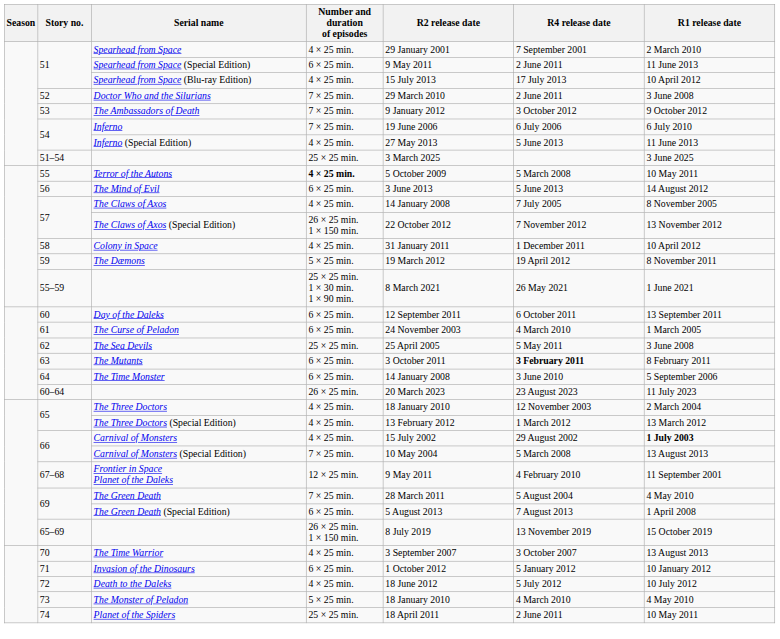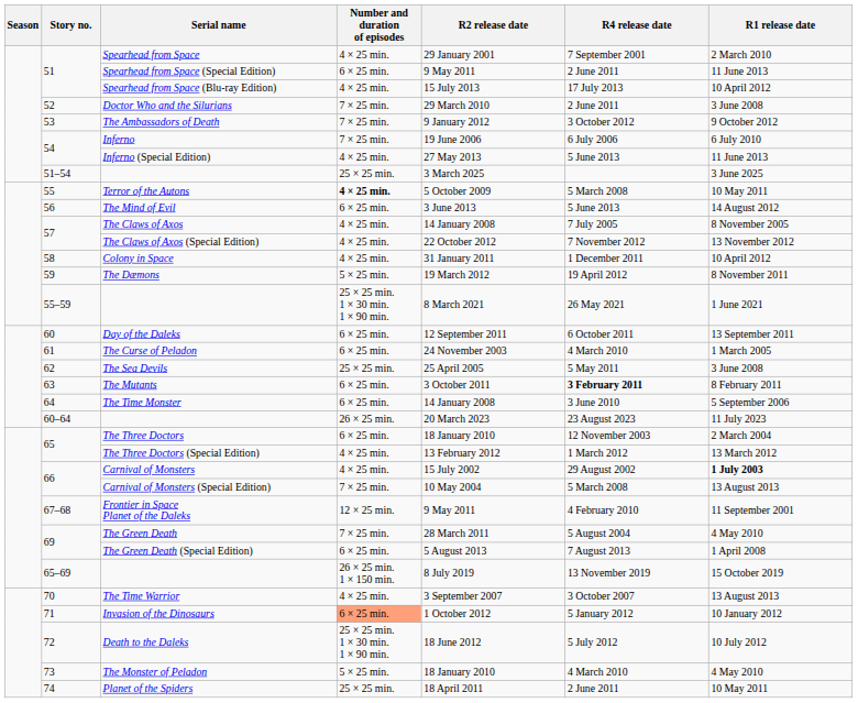 <table class="wikitable sortable" style="width:100%;">
 <tr>
 <th style="width:4%;">Season</th>
 <th style="width:7%;">Story no.</th>
 <th style="width:28%;">Serial name</th>
 <th style="width:10%;">Number and duration<br>of episodes</th>
 <th style="width:17%;">R2 release date</th>
 <th style="width:17%;">R4 release date</th>
 <th style="width:17%;">R1 release date</th>
 </tr>
 <tr>
 <td rowspan="8"></td>
 <td rowspan="3">51</td>
 <td><em><a href='#'>Spearhead from Space</a></em></td>
 <td data-sort-value="100">4 × 25 min.</td>
 <td data-sort-value="2001-01-29">29 January 2001</td>
 <td data-sort-value="2001-09-07">7 September 2001</td>
 <td data-sort-value="2010-03-02">2 March 2010</td>
 </tr>
 <tr>
 <td><em><a href='#'>Spearhead from Space</a></em> (Special Edition)</td>
 <td data-sort-value="150">6 × 25 min.</td>
 <td data-sort-value="2011-05-09">9 May 2011</td>
 <td data-sort-value="2011-06-02">2 June 2011</td>
 <td data-sort-value="2013-06-11">11 June 2013</td>
 </tr>
 <tr>
 <td><em><a href='#'>Spearhead from Space</a></em> (Blu-ray Edition)</td>
 <td data-sort-value="100">4 × 25 min.</td>
 <td data-sort-value="2013-07-15">15 July 2013</td>
 <td data-sort-value="2013-07-17">17 July 2013</td>
 <td data-sort-value="2012-04-10">10 April 2012</td>
 </tr>
 <tr>
 <td>52</td>
 <td><em><a href='#'>Doctor Who and the Silurians</a></em></td>
 <td data-sort-value="175">7 × 25 min.</td>
 <td data-sort-value="2010-03-29">29 March 2010</td>
 <td data-sort-value="2011-06-02">2 June 2011</td>
 <td data-sort-value="2008-06-03">3 June 2008</td>
 </tr>
 <tr>
 <td>53</td>
 <td><em><a href='#'>The Ambassadors of Death</a></em></td>
 <td data-sort-value="175">7 × 25 min.</td>
 <td data-sort-value="2012-01-09">9 January 2012</td>
 <td data-sort-value="2012-10-03">3 October 2012</td>
 <td data-sort-value="2012-10-09">9 October 2012</td>
 </tr>
 <tr>
 <td rowspan="2">54</td>
 <td><em><a href='#'>Inferno</a></em></td>
 <td data-sort-value="175">7 × 25 min.</td>
 <td data-sort-value="2006-06-19">19 June 2006</td>
 <td data-sort-value="2006-07-06">6 July 2006</td>
 <td data-sort-value="2010-07-06">6 July 2010</td>
 </tr>
 <tr>
 <td><em><a href='#'>Inferno</a></em> (Special Edition)</td>
 <td data-sort-value="100">4 × 25 min.</td>
 <td data-sort-value="2013-05-27">27 May 2013</td>
 <td data-sort-value="2013-06-05">5 June 2013</td>
 <td data-sort-value="2013-06-11">11 June 2013</td>
 </tr>
 <tr>
 <td>51–54</td>
 <td></td>
 <td data-sort-value="625">25 × 25 min.</td>
 <td data-sort-value="2025-03-03">3 March 2025  </td>
 <td></td>
 <td data-sort-value="2025-06-03">3 June 2025</td>
 </tr>
 <tr>
 <td rowspan="7"></td>
 <td>55</td>
 <td><em><a href='#'>Terror of the Autons</a></em></td>
 <td data-sort-value="100"><strong>4 × 25 min.</strong></td>
 <td data-sort-value="2009-10-05">5 October 2009</td>
 <td data-sort-value="2008-03-05">5 March 2008</td>
 <td data-sort-value="2011-05-10">10 May 2011</td>
 </tr>
 <tr>
 <td>56</td>
 <td><em><a href='#'>The Mind of Evil</a></em></td>
 <td data-sort-value="150">6 × 25 min.</td>
 <td data-sort-value="2013-06-03">3 June 2013</td>
 <td data-sort-value="2013-06-05">5 June 2013</td>
 <td data-sort-value="2012-08-14">14 August 2012</td>
 </tr>
 <tr>
 <td rowspan="2">57</td>
 <td><em><a href='#'>The Claws of Axos</a></em></td>
 <td data-sort-value="100">4 × 25 min.</td>
 <td data-sort-value="2008-01-14">14 January 2008</td>
 <td data-sort-value="2005-07-07">7 July 2005</td>
 <td data-sort-value="2005-11-08">8 November 2005</td>
 </tr>
 <tr>
 <td><em><a href='#'>The Claws of Axos</a></em> (Special Edition)</td>
-<td data-sort-value="800">26 × 25 min.<br>1 × 150 min.</td>
+<td data-sort-value="100">4 × 25 min.</td>
 <td data-sort-value="2012-10-22">22 October 2012</td>
 <td data-sort-value="2012-11-07">7 November 2012</td>
 <td data-sort-value="2012-11-13">13 November 2012</td>
 </tr>
 <tr>
 <td>58</td>
 <td><em><a href='#'>Colony in Space</a></em></td>
 <td data-sort-value="100">4 × 25 min.</td>
 <td data-sort-value="2011-01-31">31 January 2011</td>
 <td data-sort-value="2011-12-01">1 December 2011</td>
 <td data-sort-value="2012-04-10">10 April 2012</td>
 </tr>
 <tr>
 <td>59</td>
 <td><em><a href='#'>The Dæmons</a></em></td>
 <td data-sort-value="125">5 × 25 min.</td>
 <td data-sort-value="2012-03-19">19 March 2012</td>
 <td data-sort-value="2012-04-19">19 April 2012</td>
 <td data-sort-value="2011-11-08">8 November 2011</td>
 </tr>
 <tr>
 <td>55–59</td>
 <td></td>
 <td data-sort-value="745">25 × 25 min.<br>1 × 30 min.<br>1 × 90 min.</td>
 <td data-sort-value="2021-03-08">8 March 2021  </td>
 <td data-sort-value="2021-05-26">26 May 2021  </td>
 <td data-sort-value="2021-06-01">1 June 2021  </td>
 </tr>
 <tr>
 <td rowspan="6"><br></td>
 <td>60</td>
 <td><em><a href='#'>Day of the Daleks</a></em></td>
 <td data-sort-value="150">6 × 25 min.</td>
 <td data-sort-value="2011-09-12">12 September 2011</td>
 <td data-sort-value="2011-10-06">6 October 2011</td>
 <td data-sort-value="2011-09-13">13 September 2011</td>
 </tr>
 <tr>
 <td>61</td>
 <td><em><a href='#'>The Curse of Peladon</a></em></td>
 <td data-sort-value="150">6 × 25 min.</td>
 <td data-sort-value="2003-11-24">24 November 2003</td>
 <td data-sort-value="2010-03-04">4 March 2010</td>
 <td data-sort-value="2005-03-01">1 March 2005</td>
 </tr>
 <tr>
 <td>62</td>
 <td><em><a href='#'>The Sea Devils</a></em></td>
 <td data-sort-value="625">25 × 25 min.</td>
 <td data-sort-value="2005-04-25">25 April 2005</td>
 <td data-sort-value="2011-05-05">5 May 2011</td>
 <td data-sort-value="2008-06-03">3 June 2008</td>
 </tr>
 <tr>
 <td>63</td>
 <td><em><a href='#'>The Mutants</a></em></td>
 <td data-sort-value="150">6 × 25 min.</td>
 <td data-sort-value="2011-10-03">3 October 2011</td>
 <td data-sort-value="2011-02-03"><strong>3 February 2011</strong></td>
 <td data-sort-value="2011-02-08">8 February 2011</td>
 </tr>
 <tr>
 <td>64</td>
 <td><em><a href='#'>The Time Monster</a></em></td>
 <td data-sort-value="150">6 × 25 min.</td>
 <td data-sort-value="2008-01-14">14 January 2008</td>
 <td data-sort-value="2010-06-03">3 June 2010</td>
 <td data-sort-value="2006-09-05">5 September 2006</td>
 </tr>
 <tr>
 <td>60–64</td>
 <td></td>
 <td data-sort-value="650">26 × 25 min.</td>
 <td data-sort-value="2023-03-20">20 March 2023  </td>
 <td data-sort-value="2023-08-23">23 August 2023  </td>
 <td data-sort-value="2023-07-11">11 July 2023  </td>
 </tr>
 <tr>
 <td rowspan="8"></td>
 <td rowspan="2">65</td>
 <td><em><a href='#'>The Three Doctors</a></em></td>
-<td data-sort-value="100">4 × 25 min.</td>
+<td data-sort-value="150">6 × 25 min.</td>
 <td data-sort-value="2010-01-18">18 January 2010</td>
 <td data-sort-value="2003-11-12">12 November 2003</td>
 <td data-sort-value="2004-03-02">2 March 2004</td>
 </tr>
 <tr>
 <td><em><a href='#'>The Three Doctors</a></em> (Special Edition)</td>
 <td data-sort-value="100">4 × 25 min.</td>
 <td data-sort-value="2012-02-13">13 February 2012</td>
 <td data-sort-value="2012-03-01">1 March 2012</td>
 <td data-sort-value="2012-03-13">13 March 2012</td>
 </tr>
 <tr>
 <td rowspan="2">66</td>
 <td><em><a href='#'>Carnival of Monsters</a></em></td>
 <td data-sort-value="100">4 × 25 min.</td>
 <td data-sort-value="2002-07-15">15 July 2002</td>
 <td data-sort-value="2002-08-29">29 August 2002</td>
 <td data-sort-value="2003-07-01"><strong>1 July 2003</strong></td>
 </tr>
 <tr>
 <td><em><a href='#'>Carnival of Monsters</a></em> (Special Edition)</td>
 <td data-sort-value="175">7 × 25 min.</td>
 <td data-sort-value="2004-05-10">10 May 2004</td>
 <td data-sort-value="2008-03-05">5 March 2008</td>
 <td data-sort-value="2013-08-13">13 August 2013</td>
 </tr>
 <tr>
 <td>67–68</td>
 <td><em><a href='#'>Frontier in Space</a></em><br><em><a href='#'>Planet of the Daleks</a></em></td>
 <td data-sort-value="300">12 × 25 min.</td>
 <td data-sort-value="2011-05-09">9 May 2011</td>
 <td data-sort-value="2010-02-04">4 February 2010</td>
 <td data-sort-value="2001-09-11">11 September 2001</td>
 </tr>
 <tr>
 <td rowspan="2">69</td>
 <td><em><a href='#'>The Green Death</a></em></td>
 <td data-sort-value="175">7 × 25 min.</td>
 <td data-sort-value="2011-03-28">28 March 2011</td>
 <td data-sort-value="2004-08-05">5 August 2004</td>
 <td data-sort-value="2010-05-04">4 May 2010</td>
 </tr>
 <tr>
 <td><em><a href='#'>The Green Death</a></em> (Special Edition)</td>
 <td data-sort-value="150">6 × 25 min.</td>
 <td data-sort-value="2013-08-05">5 August 2013</td>
 <td data-sort-value="2013-08-07">7 August 2013</td>
 <td data-sort-value="2008-04-01">1 April 2008</td>
 </tr>
 <tr>
 <td>65–69</td>
 <td></td>
 <td data-sort-value="800">26 × 25 min.<br>1 × 150 min.</td>
 <td data-sort-value="2019-07-08">8 July 2019  </td>
 <td data-sort-value="2019-11-13">13 November 2019  </td>
 <td data-sort-value="2019-10-15">15 October 2019  </td>
 </tr>
 <tr>
 <td rowspan="5"></td>
 <td>70</td>
 <td><em><a href='#'>The Time Warrior</a></em></td>
 <td data-sort-value="100">4 × 25 min.</td>
 <td data-sort-value="2007-09-03">3 September 2007</td>
 <td data-sort-value="2007-10-03">3 October 2007</td>
 <td data-sort-value="2013-08-13">13 August 2013</td>
 </tr>
 <tr>
 <td>71</td>
 <td><em><a href='#'>Invasion of the Dinosaurs</a></em></td>
-<td data-sort-value="150">6 × 25 min.</td>
+<td data-sort-value="150" style="background: lightsalmon;">6 × 25 min.</td>
 <td data-sort-value="2012-10-01">1 October 2012</td>
 <td data-sort-value="2012-01-05">5 January 2012 </td>
 <td data-sort-value="2012-01-10">10 January 2012</td>
 </tr>
 <tr>
 <td>72</td>
 <td><em><a href='#'>Death to the Daleks</a></em></td>
-<td data-sort-value="100">4 × 25 min.</td>
+<td data-sort-value="745">25 × 25 min.<br>1 × 30 min.<br>1 × 90 min.</td>
 <td data-sort-value="2012-06-18">18 June 2012</td>
 <td data-sort-value="2012-07-05">5 July 2012</td>
 <td data-sort-value="2012-07-10">10 July 2012</td>
 </tr>
 <tr>
 <td>73</td>
 <td><em><a href='#'>The Monster of Peladon</a></em></td>
 <td data-sort-value="125">5 × 25 min.</td>
 <td data-sort-value="2010-01-18">18 January 2010</td>
 <td data-sort-value="2010-03-04">4 March 2010</td>
 <td data-sort-value="2010-05-04">4 May 2010</td>
 </tr>
 <tr>
 <td>74</td>
 <td><em><a href='#'>Planet of the Spiders</a></em></td>
 <td data-sort-value="625">25 × 25 min.</td>
 <td data-sort-value="2011-04-18">18 April 2011</td>
 <td data-sort-value="2011-06-02">2 June 2011</td>
 <td data-sort-value="2011-05-10">10 May 2011<br></td>
 </tr>
 </table>
